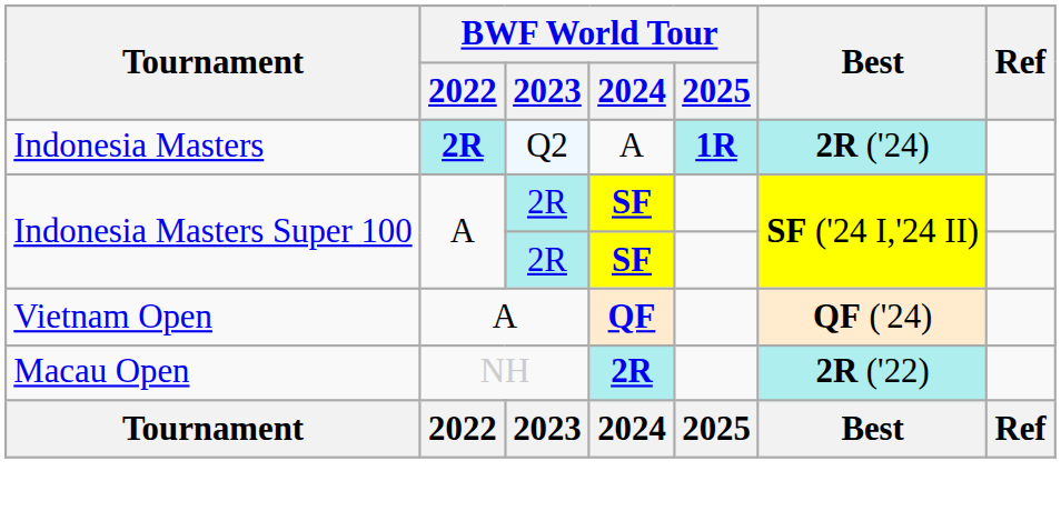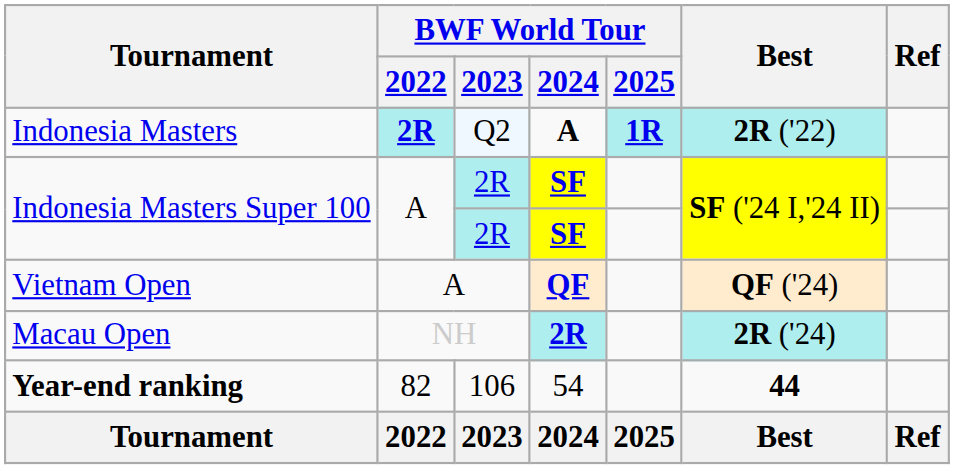 <table style='font-size: 90%; text-align:center;' class='wikitable'>
 <tr>
 <th rowspan="2">Tournament</th>
 <th colspan="4"><a href='#'>BWF World Tour</a></th>
 <th rowspan="2">Best</th>
 <th rowspan="2">Ref</th>
 </tr>
 <tr>
 <th><a href='#'>2022</a></th>
 <th><a href='#'>2023</a></th>
 <th><a href='#'>2024</a></th>
 <th><a href='#'>2025</a></th>
 </tr>
 <tr>
 <td align=left><a href='#'>Indonesia Masters</a></td>
 <td bgcolor=AFEEEE><strong><a href='#'>2R</a></strong></td>
 <td 2023; bgcolor=F0F8FF>Q2</td>
-<td>A</td>
+<td><strong>A</strong></td>
 <td bgcolor=AFEEEE><strong><a href='#'>1R</a></strong></td>
-<td bgcolor=AFEEEE><strong>2R</strong> ('24)</td>
+<td bgcolor=AFEEEE><strong>2R</strong> ('22)</td>
 <td></td>
 </tr>
 <tr>
 <td rowspan="2" align=left><a href='#'>Indonesia Masters Super 100</a></td>
 <td rowspan="2">A</td>
 <td bgcolor=AFEEEE><a href='#'>2R</a></td>
 <td bgcolor=FFFF00><strong><a href='#'>SF</a></strong></td>
 <td></td>
 <td rowspan="2" bgcolor=FFFF00><strong>SF</strong> ('24 I,'24 II)</td>
 <td></td>
 </tr>
 <tr>
 <td bgcolor=AFEEEE><a href='#'>2R</a></td>
 <td bgcolor=FFFF00><strong><a href='#'>SF</a></strong></td>
 <td></td>
 <td></td>
 </tr>
 <tr>
 <td align=left><a href='#'>Vietnam Open</a></td>
 <td colspan="2">A</td>
 <td bgcolor=FFEBCD><strong><a href='#'>QF</a></strong></td>
 <td></td>
 <td bgcolor=FFEBCD><strong>QF</strong> ('24)</td>
 <td></td>
 </tr>
 <tr>
 <td align=left><a href='#'>Macau Open</a></td>
 <td colspan="2" style=color:#ccc>NH</td>
 <td bgcolor=AFEEEE><strong><a href='#'>2R</a></strong></td>
 <td></td>
-<td bgcolor=AFEEEE><strong>2R</strong> ('22)</td>
+<td bgcolor=AFEEEE><strong>2R</strong> ('24)</td>
+<td></td>
+</tr>
+<tr>
+<td align=left><strong>Year-end ranking</strong></td>
+<td 2022;>82</td>
+<td 2023;>106</td>
+<td 2024;>54</td>
+<td 2025;></td>
+<td Best;><strong>44</strong></td>
 <td></td>
 </tr>
 <tr>
 <th>Tournament</th>
 <th>2022</th>
 <th>2023</th>
 <th>2024</th>
 <th>2025</th>
 <th>Best</th>
 <th>Ref</th>
 </tr>
 </table>
